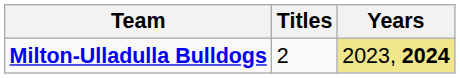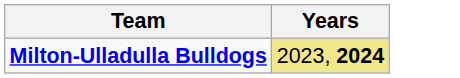 <table class="wikitable sortable">
 <tr>
 <th>Team</th>
-<th>Titles</th>
 <th>Years</th>
 </tr>
 <tr>
 <td><strong> <a href='#'>Milton-Ulladulla Bulldogs</a></strong></td>
-<td>2</td>
 <td style="background: khaki;">2023, <strong>2024</strong></td>
 </tr>
 </table>
